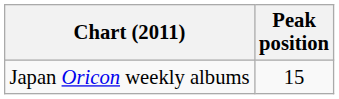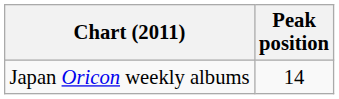 <table class="wikitable">
 <tr>
 <th>Chart (2011)</th>
 <th>Peak<br>position</th>
 </tr>
 <tr>
 <td>Japan <em><a href='#'>Oricon</a></em> weekly albums</td>
-<td align="center">15</td>
+<td align="center">14</td>
 </tr>
 </table>
